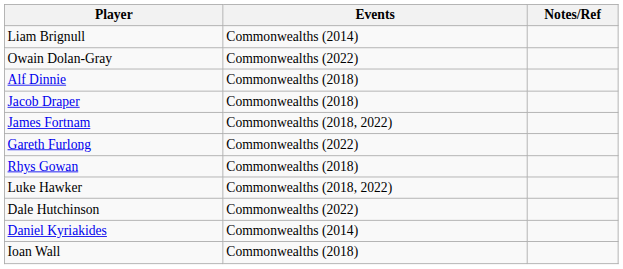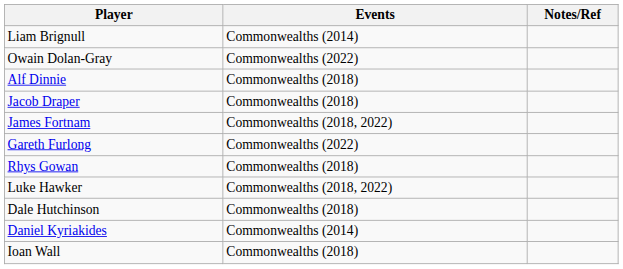 <table class="wikitable">
 <tr>
 <th width=250>Player</th>
 <th width=350>Events</th>
 <th width=100>Notes/Ref</th>
 </tr>
 <tr>
 <td> Liam Brignull</td>
 <td>Commonwealths (2014)</td>
 <td></td>
 </tr>
 <tr>
 <td> Owain Dolan-Gray</td>
 <td>Commonwealths (2022)</td>
 <td></td>
 </tr>
 <tr>
 <td> <a href='#'>Alf Dinnie</a></td>
 <td>Commonwealths (2018)</td>
 <td></td>
 </tr>
 <tr>
 <td> <a href='#'>Jacob Draper</a></td>
 <td>Commonwealths (2018)</td>
 <td></td>
 </tr>
 <tr>
 <td> <a href='#'>James Fortnam </a></td>
 <td>Commonwealths (2018, 2022)</td>
 <td></td>
 </tr>
 <tr>
 <td> <a href='#'>Gareth Furlong</a></td>
 <td>Commonwealths (2022)</td>
 <td></td>
 </tr>
 <tr>
 <td> <a href='#'>Rhys Gowan</a></td>
 <td>Commonwealths (2018)</td>
 <td></td>
 </tr>
 <tr>
 <td> Luke Hawker</td>
 <td>Commonwealths (2018, 2022)</td>
 <td></td>
 </tr>
 <tr>
 <td> Dale Hutchinson</td>
-<td>Commonwealths (2022)</td>
+<td>Commonwealths (2018)</td>
 <td></td>
 </tr>
 <tr>
 <td> <a href='#'>Daniel Kyriakides</a></td>
 <td>Commonwealths (2014)</td>
 <td></td>
 </tr>
 <tr>
 <td> Ioan Wall</td>
 <td>Commonwealths (2018)</td>
 <td></td>
 </tr>
 </table>
